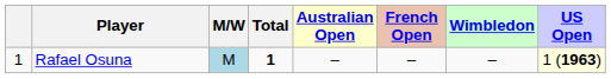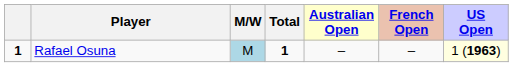 <table class="wikitable mw-datatable sortable" style="text-align:center;">
 <tr>
 <th data-sort-type="number" width="5%"></th>
 <th width="37%">Player</th>
 <th width="5%">M/W</th>
 <th data-sort-type="number" width="5%">Total</th>
 <th style="background-color:#FFFFCC;" width="12%" data-sort-type="number"><a href='#'>Australian<br> Open</a></th>
 <th style="background-color:#EBC2AF;" width="12%" data-sort-type="number"><a href='#'>French<br> Open</a></th>
-<th style="background-color:#CCFFCC;" width="12%" data-sort-type="number"><a href='#'>Wimbledon</a></th>
 <th style="background-color:#CCCCFF;" width="12%" data-sort-type="number"><a href='#'>US<br> Open</a></th>
 </tr>
 <tr>
-<td>1</td>
+<td><strong>1</strong></td>
 <td style="text-align:left"><a href='#'>Rafael Osuna</a></td>
 <td style="background-color:lightblue;">M</td>
 <td><strong>1</strong></td>
 <td>–</td>
 <td>–</td>
-<td>–</td>
 <td style="background: lightyellow;">1 (<strong>1963</strong>)</td>
 </tr>
 </table>
